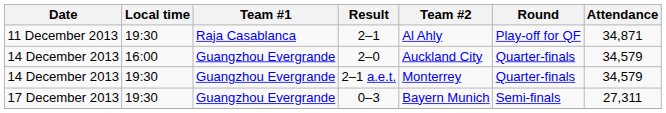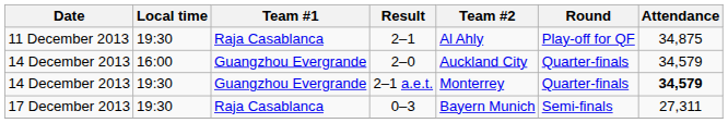 <table class="wikitable sortable" style="text-align:left;">
 <tr>
 <th>Date</th>
 <th>Local time</th>
 <th>Team #1</th>
 <th>Result</th>
 <th>Team #2</th>
 <th>Round</th>
 <th>Attendance</th>
 </tr>
 <tr>
 <td>11 December 2013</td>
 <td>19:30</td>
 <td> <a href='#'>Raja Casablanca</a></td>
 <td style="text-align:center;">2–1</td>
 <td> <a href='#'>Al Ahly</a></td>
 <td><a href='#'>Play-off for QF</a></td>
-<td style="text-align:center;">34,871</td>
+<td style="text-align:center;">34,875</td>
 </tr>
 <tr>
 <td>14 December 2013</td>
 <td>16:00</td>
 <td> <a href='#'>Guangzhou Evergrande</a></td>
 <td style="text-align:center;">2–0</td>
 <td> <a href='#'>Auckland City</a></td>
 <td><a href='#'>Quarter-finals</a></td>
 <td style="text-align:center;">34,579</td>
 </tr>
 <tr>
 <td>14 December 2013</td>
 <td>19:30</td>
 <td> <a href='#'>Guangzhou Evergrande</a></td>
 <td style="text-align:center;">2–1 <a href='#'>a.e.t.</a></td>
 <td> <a href='#'>Monterrey</a></td>
 <td><a href='#'>Quarter-finals</a></td>
-<td style="text-align:center;">34,579</td>
+<td style="text-align:center;"><strong>34,579</strong></td>
 </tr>
 <tr>
 <td>17 December 2013</td>
 <td>19:30</td>
-<td> <a href='#'>Guangzhou Evergrande</a></td>
+<td> <a href='#'>Raja Casablanca</a></td>
 <td style="text-align:center;">0–3</td>
 <td> <a href='#'>Bayern Munich</a></td>
 <td><a href='#'>Semi-finals</a></td>
 <td style="text-align:center;">27,311</td>
 </tr>
 <tr>
 </tr>
 </table>
